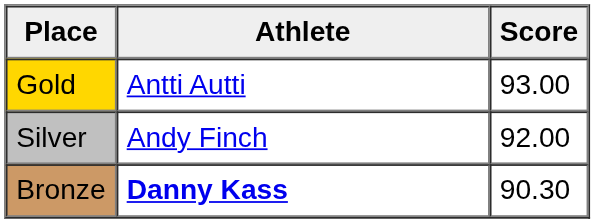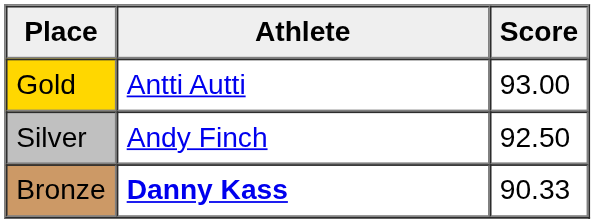 <table border=1 cellpadding=5 cellspacing=0>
 <tr>
 <th style="background:#efefef;" width="20">Place</th>
 <th style="background:#efefef;" width="200">Athlete</th>
 <th style="background:#efefef;" width="20">Score</th>
 </tr>
 <tr align=left>
 <td style="background:gold;">Gold</td>
 <td><a href='#'>Antti Autti</a></td>
 <td>93.00</td>
 </tr>
 <tr align=left>
 <td style="background:silver;">Silver</td>
 <td><a href='#'>Andy Finch</a></td>
-<td>92.00</td>
+<td>92.50</td>
 </tr>
 <tr align=left>
 <td style="background:#CC9966;">Bronze</td>
 <td><strong><a href='#'>Danny Kass</a></strong></td>
-<td>90.30</td>
+<td>90.33</td>
 </tr>
 </table>
